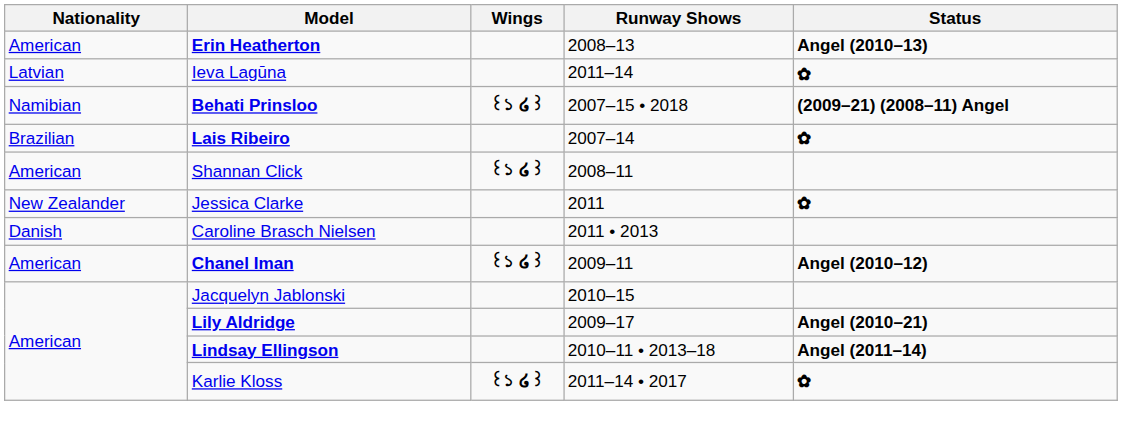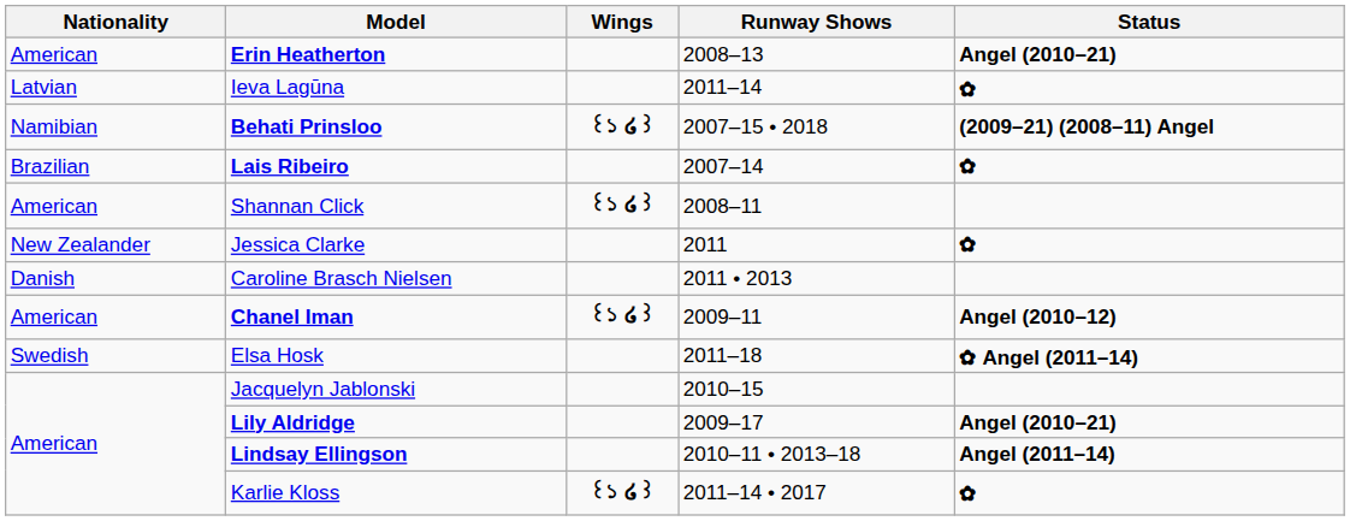 <table class="sortable wikitable"  style="font-size:85%; width:100%;">
 <tr>
 <th style="text-align:center;">Nationality</th>
 <th style="text-align:center;">Model</th>
 <th style="text-align:center;">Wings</th>
 <th style="text-align:center;">Runway Shows</th>
 <th style="text-align:center;">Status</th>
 </tr>
 <tr>
 <td> <a href='#'>American</a></td>
 <td><strong><a href='#'>Erin Heatherton</a></strong></td>
 <td></td>
 <td>2008–13</td>
-<td><strong> Angel (2010–13)</strong></td>
+<td><strong> Angel (2010–21)</strong></td>
 </tr>
 <tr>
 <td> <a href='#'>Latvian</a></td>
 <td><a href='#'>Ieva Lagūna</a></td>
 <td></td>
 <td>2011–14</td>
 <td><strong>✿</strong></td>
 </tr>
 <tr>
 <td> <a href='#'>Namibian</a></td>
 <td><strong><a href='#'>Behati Prinsloo</a></strong></td>
 <td align="center"><strong>꒰১ ໒꒱</strong></td>
 <td>2007–15 • 2018</td>
 <td><strong> (2009–21) </strong> <strong>(2008–11) Angel</strong></td>
 </tr>
 <tr>
 <td> <a href='#'>Brazilian</a></td>
 <td><strong><a href='#'>Lais Ribeiro</a></strong></td>
 <td></td>
 <td>2007–14</td>
 <td><strong>✿</strong></td>
 </tr>
 <tr>
 <td> <a href='#'>American</a></td>
 <td><a href='#'>Shannan Click</a></td>
 <td align="center"><strong>꒰১ ໒꒱</strong></td>
 <td>2008–11</td>
 <td></td>
 </tr>
 <tr>
 <td> <a href='#'>New Zealander</a></td>
 <td><a href='#'>Jessica Clarke</a></td>
 <td></td>
 <td>2011</td>
 <td><strong>✿</strong></td>
 </tr>
 <tr>
 <td> <a href='#'>Danish</a></td>
 <td><a href='#'>Caroline Brasch Nielsen</a></td>
 <td></td>
 <td>2011 • 2013</td>
 <td></td>
 </tr>
 <tr>
 <td> <a href='#'>American</a></td>
 <td><strong><a href='#'>Chanel Iman</a></strong></td>
 <td align="center"><strong>꒰১ ໒꒱</strong></td>
 <td>2009–11</td>
 <td><strong> Angel (2010–12)</strong></td>
 </tr>
 <tr>
+<td> <a href='#'>Swedish</a></td>
+<td><a href='#'>Elsa Hosk</a></td>
+<td></td>
+<td>2011–18</td>
+<td><strong>✿  Angel (2011–14)</strong></td>
+</tr>
+<tr>
 <td rowspan="4"> <a href='#'>American</a></td>
 <td><a href='#'>Jacquelyn Jablonski</a></td>
 <td></td>
 <td>2010–15</td>
 <td></td>
 </tr>
 <tr>
 <td><strong><a href='#'>Lily Aldridge</a></strong></td>
 <td></td>
 <td>2009–17</td>
 <td><strong> Angel (2010–21)</strong></td>
 </tr>
 <tr>
 <td><strong><a href='#'>Lindsay Ellingson</a></strong></td>
 <td></td>
 <td>2010–11 • 2013–18</td>
 <td><strong> Angel (2011–14)</strong></td>
 </tr>
 <tr>
 <td><a href='#'>Karlie Kloss</a></td>
 <td align="center"><strong>꒰১ ໒꒱</strong></td>
 <td>2011–14 • 2017</td>
 <td><strong>✿</strong></td>
 </tr>
 </table>
